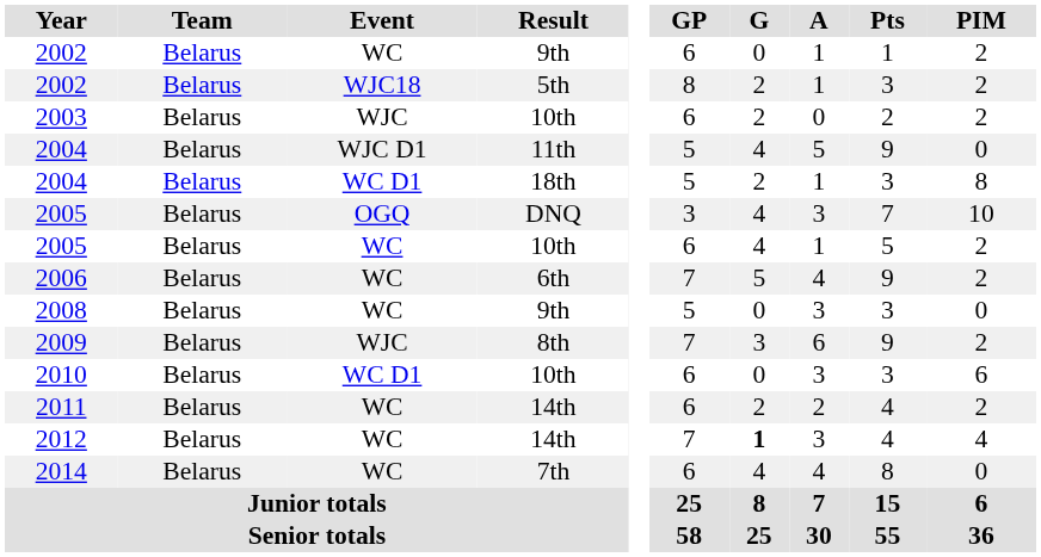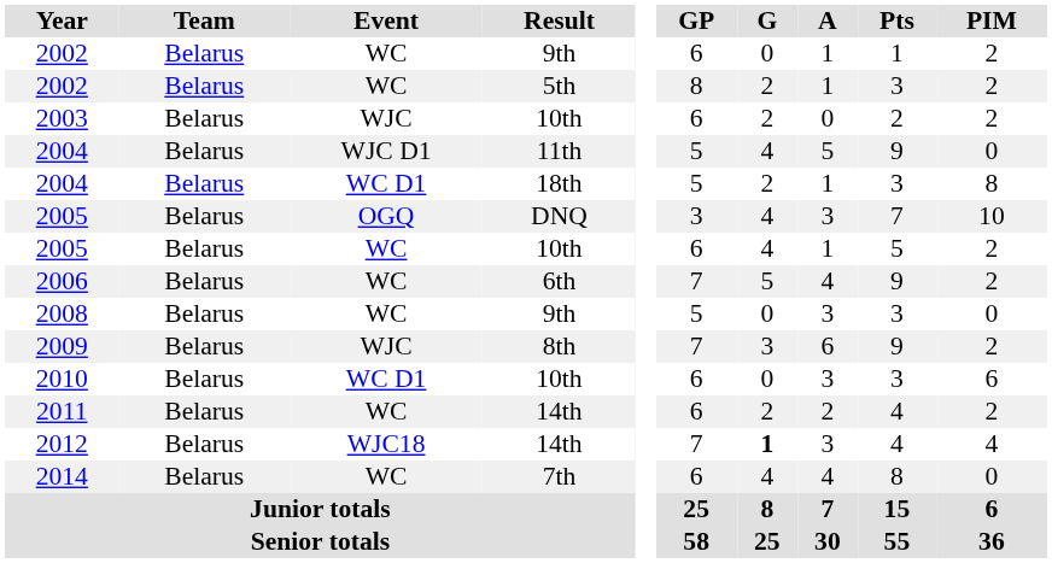 <table border="0" cellpadding="1" cellspacing="0" style="text-align:center; width:40em">
 <tr ALIGN="center" bgcolor="#e0e0e0">
 <th>Year</th>
 <th>Team</th>
 <th>Event</th>
 <th>Result</th>
 <th rowspan="99" bgcolor="#ffffff"> </th>
 <th>GP</th>
 <th>G</th>
 <th>A</th>
 <th>Pts</th>
 <th>PIM</th>
 </tr>
 <tr>
 <td><a href='#'>2002</a></td>
 <td><a href='#'>Belarus</a></td>
 <td>WC</td>
 <td>9th</td>
 <td>6</td>
 <td>0</td>
 <td>1</td>
 <td>1</td>
 <td>2</td>
 </tr>
 <tr bgcolor="#f0f0f0">
 <td><a href='#'>2002</a></td>
 <td><a href='#'>Belarus</a></td>
-<td><a href='#'>WJC18</a></td>
+<td>WC</td>
 <td>5th</td>
 <td>8</td>
 <td>2</td>
 <td>1</td>
 <td>3</td>
 <td>2</td>
 </tr>
 <tr>
 <td><a href='#'>2003</a></td>
 <td>Belarus</td>
 <td>WJC</td>
 <td>10th</td>
 <td>6</td>
 <td>2</td>
 <td>0</td>
 <td>2</td>
 <td>2</td>
 </tr>
 <tr bgcolor="#f0f0f0">
 <td><a href='#'>2004</a></td>
 <td>Belarus</td>
 <td>WJC D1</td>
 <td>11th</td>
 <td>5</td>
 <td>4</td>
 <td>5</td>
 <td>9</td>
 <td>0</td>
 </tr>
 <tr>
 <td><a href='#'>2004</a></td>
 <td><a href='#'>Belarus</a></td>
 <td><a href='#'>WC D1</a></td>
 <td>18th</td>
 <td>5</td>
 <td>2</td>
 <td>1</td>
 <td>3</td>
 <td>8</td>
 </tr>
 <tr bgcolor="#f0f0f0">
 <td><a href='#'>2005</a></td>
 <td>Belarus</td>
 <td><a href='#'>OGQ</a></td>
 <td>DNQ</td>
 <td>3</td>
 <td>4</td>
 <td>3</td>
 <td>7</td>
 <td>10</td>
 </tr>
 <tr>
 <td><a href='#'>2005</a></td>
 <td>Belarus</td>
 <td><a href='#'>WC</a></td>
 <td>10th</td>
 <td>6</td>
 <td>4</td>
 <td>1</td>
 <td>5</td>
 <td>2</td>
 </tr>
 <tr bgcolor="#f0f0f0">
 <td><a href='#'>2006</a></td>
 <td>Belarus</td>
 <td>WC</td>
 <td>6th</td>
 <td>7</td>
 <td>5</td>
 <td>4</td>
 <td>9</td>
 <td>2</td>
 </tr>
 <tr>
 <td><a href='#'>2008</a></td>
 <td>Belarus</td>
 <td>WC</td>
 <td>9th</td>
 <td>5</td>
 <td>0</td>
 <td>3</td>
 <td>3</td>
 <td>0</td>
 </tr>
 <tr bgcolor="#f0f0f0">
 <td><a href='#'>2009</a></td>
 <td>Belarus</td>
 <td>WJC</td>
 <td>8th</td>
 <td>7</td>
 <td>3</td>
 <td>6</td>
 <td>9</td>
 <td>2</td>
 </tr>
 <tr>
 <td><a href='#'>2010</a></td>
 <td>Belarus</td>
 <td><a href='#'>WC D1</a></td>
 <td>10th</td>
 <td>6</td>
 <td>0</td>
 <td>3</td>
 <td>3</td>
 <td>6</td>
 </tr>
 <tr bgcolor="#f0f0f0">
 <td><a href='#'>2011</a></td>
 <td>Belarus</td>
 <td>WC</td>
 <td>14th</td>
 <td>6</td>
 <td>2</td>
 <td>2</td>
 <td>4</td>
 <td>2</td>
 </tr>
 <tr>
 <td><a href='#'>2012</a></td>
 <td>Belarus</td>
-<td>WC</td>
+<td><a href='#'>WJC18</a></td>
 <td>14th</td>
 <td>7</td>
 <td><strong>1</strong></td>
 <td>3</td>
 <td>4</td>
 <td>4</td>
 </tr>
 <tr bgcolor="#f0f0f0">
 <td><a href='#'>2014</a></td>
 <td>Belarus</td>
 <td>WC</td>
 <td>7th</td>
 <td>6</td>
 <td>4</td>
 <td>4</td>
 <td>8</td>
 <td>0</td>
 </tr>
 <tr style="background:#e0e0e0;">
 <th colspan="4">Junior totals</th>
 <th>25</th>
 <th>8</th>
 <th>7</th>
 <th>15</th>
 <th>6</th>
 </tr>
 <tr style="background:#e0e0e0;">
 <th colspan="4">Senior totals</th>
 <th>58</th>
 <th>25</th>
 <th>30</th>
 <th>55</th>
 <th>36</th>
 </tr>
 </table>
